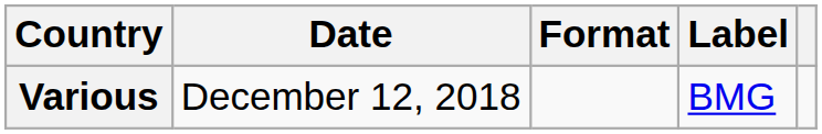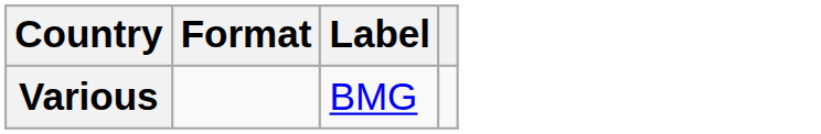 <table class="wikitable plainrowheaders">
 <tr>
 <th scope="col">Country</th>
-<th scope="col">Date</th>
 <th scope="col">Format</th>
 <th scope="col">Label</th>
 <th scope="col"></th>
 </tr>
 <tr>
 <th scope="row">Various</th>
-<td>December 12, 2018</td>
 <td></td>
 <td><a href='#'>BMG</a></td>
 <td></td>
 </tr>
 </table>
